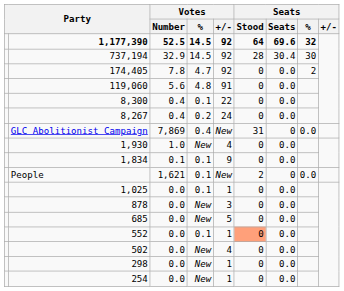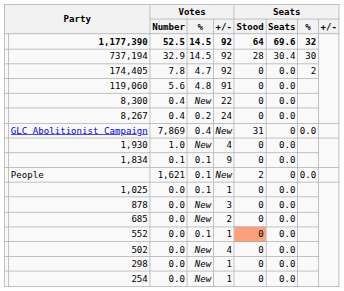 <table class="wikitable sortable" style="text-align:right;" style="font-size:95%">
 <tr>
 <th style="vertical-align:center;" rowspan="2" colspan="2">Party</th>
 <th style="text-align:center;" colspan="3">Votes</th>
 <th style="text-align:center;" colspan="4">Seats</th>
 </tr>
 <tr style="text-align: right">
 <th align=center>Number</th>
 <th align=center>%</th>
 <th align=center>+/-</th>
 <th align=center>Stood</th>
 <th align=center>Seats</th>
 <th align=center>%</th>
 <th align=center>+/-</th>
 </tr>
 <tr style="text-align: right">
 <td></td>
 <td><strong>1,177,390</strong></td>
 <td><strong>52.5</strong></td>
 <td><strong>14.5</strong></td>
 <td><strong>92</strong></td>
 <td><strong>64</strong></td>
 <td><strong>69.6</strong></td>
 <td><strong>32</strong></td>
 </tr>
 <tr style="text-align: right">
 <td></td>
 <td>737,194</td>
 <td>32.9</td>
 <td>14.5</td>
 <td>92</td>
 <td>28</td>
 <td>30.4</td>
 <td>30</td>
 </tr>
 <tr style="text-align: right">
 <td></td>
 <td>174,405</td>
 <td>7.8</td>
 <td>4.7</td>
 <td>92</td>
 <td>0</td>
 <td>0.0</td>
 <td>2</td>
 </tr>
 <tr style="text-align: right">
 <td></td>
 <td>119,060</td>
 <td>5.6</td>
 <td>4.8</td>
 <td>91</td>
 <td>0</td>
 <td>0.0</td>
 <td></td>
 </tr>
 <tr style="text-align: right">
 <td></td>
 <td>8,300</td>
 <td>0.4</td>
-<td>0.1</td>
+<td><em>New</em></td>
 <td>22</td>
 <td>0</td>
 <td>0.0</td>
 <td></td>
 </tr>
 <tr style="text-align: right">
 <td></td>
 <td>8,267</td>
 <td>0.4</td>
 <td>0.2</td>
 <td>24</td>
 <td>0</td>
 <td>0.0</td>
 <td></td>
 </tr>
 <tr style="text-align: right">
 <td></td>
 <td><a href='#'>GLC Abolitionist Campaign</a></td>
 <td>7,869</td>
 <td>0.4</td>
 <td><em>New</em></td>
 <td>31</td>
 <td>0</td>
 <td>0.0</td>
 <td></td>
 </tr>
 <tr style="text-align: right">
 <td></td>
 <td>1,930</td>
 <td>1.0</td>
 <td><em>New</em></td>
 <td>4</td>
 <td>0</td>
 <td>0.0</td>
 <td></td>
 </tr>
 <tr style="text-align: right">
 <td></td>
 <td>1,834</td>
 <td>0.1</td>
 <td>0.1</td>
 <td>9</td>
 <td>0</td>
 <td>0.0</td>
 <td></td>
 </tr>
 <tr style="text-align: right">
 <td></td>
 <td style="text-align: left">People</td>
 <td>1,621</td>
 <td>0.1</td>
 <td><em>New</em></td>
 <td>2</td>
 <td>0</td>
 <td>0.0</td>
 <td></td>
 </tr>
 <tr style="text-align: right">
 <td></td>
 <td>1,025</td>
 <td>0.0</td>
 <td>0.1</td>
 <td>1</td>
 <td>0</td>
 <td>0.0</td>
 <td></td>
 </tr>
 <tr style="text-align: right">
 <td></td>
 <td>878</td>
 <td>0.0</td>
 <td><em>New</em></td>
 <td>3</td>
 <td>0</td>
 <td>0.0</td>
 <td></td>
 </tr>
 <tr style="text-align: right">
 <td></td>
 <td>685</td>
 <td>0.0</td>
 <td><em>New</em></td>
-<td>5</td>
+<td>2</td>
 <td>0</td>
 <td>0.0</td>
 <td></td>
 </tr>
 <tr style="text-align: right">
 <td></td>
 <td>552</td>
 <td>0.0</td>
 <td>0.1</td>
 <td>1</td>
 <td style="background: lightsalmon;">0</td>
 <td>0.0</td>
 <td></td>
 </tr>
 <tr style="text-align: right">
 <td></td>
 <td>502</td>
 <td>0.0</td>
 <td><em>New</em></td>
 <td>4</td>
 <td>0</td>
 <td>0.0</td>
 <td></td>
 </tr>
 <tr style="text-align: right">
 <td></td>
 <td>298</td>
 <td>0.0</td>
 <td><em>New</em></td>
 <td>1</td>
 <td>0</td>
 <td>0.0</td>
 <td></td>
 </tr>
 <tr style="text-align: right">
 <td></td>
 <td>254</td>
 <td>0.0</td>
 <td><em>New</em></td>
 <td>1</td>
 <td>0</td>
 <td>0.0</td>
 <td></td>
 </tr>
 </table>
